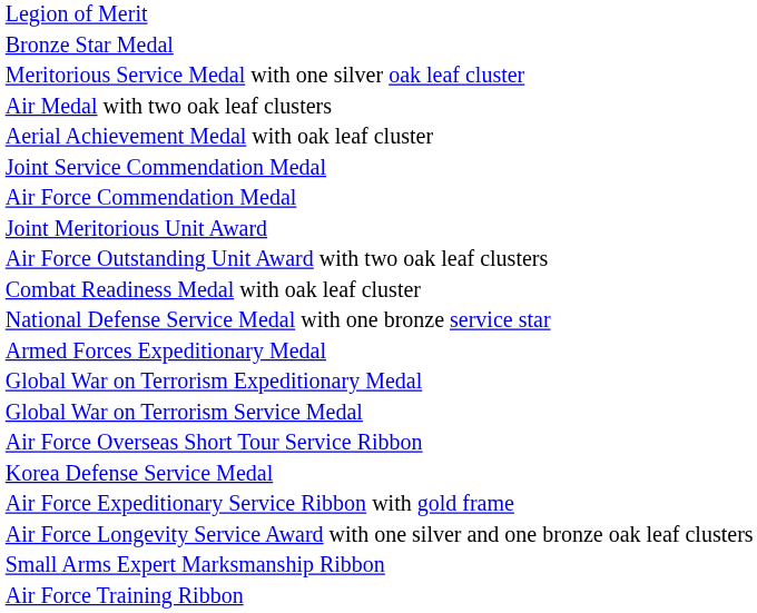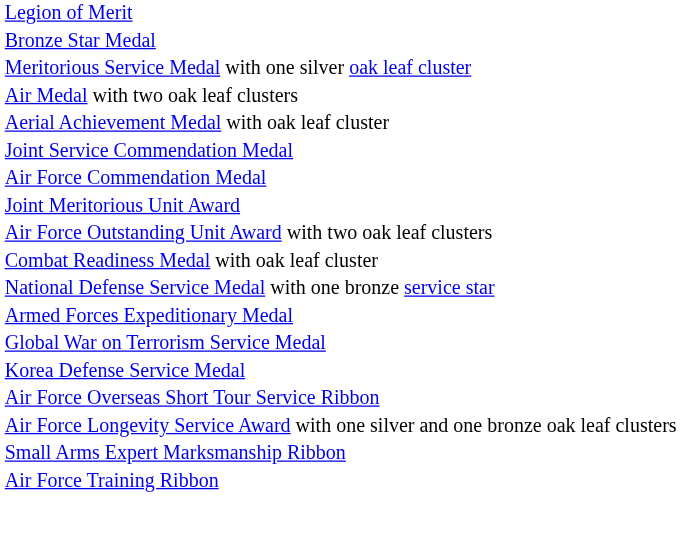 <table>
 <tr>
 <td></td>
 <td><a href='#'>Legion of Merit</a></td>
 </tr>
 <tr>
 <td></td>
 <td><a href='#'>Bronze Star Medal</a></td>
 </tr>
 <tr>
 <td></td>
 <td><a href='#'>Meritorious Service Medal</a> with one silver <a href='#'>oak leaf cluster</a></td>
 </tr>
 <tr>
 <td><span></span><span></span></td>
 <td><a href='#'>Air Medal</a> with two oak leaf clusters</td>
 </tr>
 <tr>
 <td></td>
 <td><a href='#'>Aerial Achievement Medal</a> with oak leaf cluster</td>
 </tr>
 <tr>
 <td></td>
 <td><a href='#'>Joint Service Commendation Medal</a></td>
 </tr>
 <tr>
 <td></td>
 <td><a href='#'>Air Force Commendation Medal</a></td>
 </tr>
 <tr>
 <td></td>
 <td><a href='#'>Joint Meritorious Unit Award</a></td>
 </tr>
 <tr>
 <td><span></span><span></span></td>
 <td><a href='#'>Air Force Outstanding Unit Award</a> with two oak leaf clusters</td>
 </tr>
 <tr>
 <td></td>
 <td><a href='#'>Combat Readiness Medal</a> with oak leaf cluster</td>
 </tr>
 <tr>
 <td></td>
 <td><a href='#'>National Defense Service Medal</a> with one bronze <a href='#'>service star</a></td>
 </tr>
 <tr>
 <td></td>
 <td><a href='#'>Armed Forces Expeditionary Medal</a></td>
 </tr>
 <tr>
 <td></td>
-<td><a href='#'>Global War on Terrorism Expeditionary Medal</a></td>
-</tr>
-<tr>
-<td></td>
 <td><a href='#'>Global War on Terrorism Service Medal</a></td>
-</tr>
-<tr>
-<td></td>
-<td><a href='#'>Air Force Overseas Short Tour Service Ribbon</a></td>
 </tr>
 <tr>
 <td></td>
 <td><a href='#'>Korea Defense Service Medal</a></td>
 </tr>
 <tr>
 <td></td>
-<td><a href='#'>Air Force Expeditionary Service Ribbon</a> with <a href='#'>gold frame</a></td>
+<td><a href='#'>Air Force Overseas Short Tour Service Ribbon</a></td>
 </tr>
 <tr>
 <td><span></span><span></span></td>
 <td><a href='#'>Air Force Longevity Service Award</a> with one silver and one bronze oak leaf clusters</td>
 </tr>
 <tr>
 <td></td>
 <td><a href='#'>Small Arms Expert Marksmanship Ribbon</a></td>
 </tr>
 <tr>
 <td></td>
 <td><a href='#'>Air Force Training Ribbon</a></td>
 </tr>
 </table>
